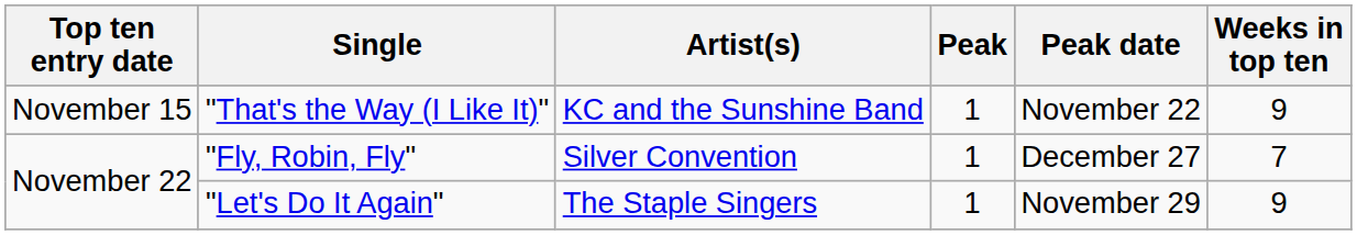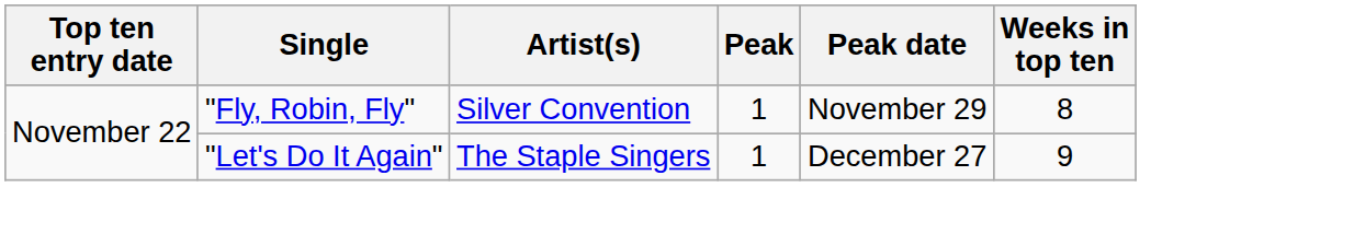 <table class="wikitable sortable">
 <tr>
 <th>Top ten<br>entry date</th>
 <th>Single</th>
 <th>Artist(s)</th>
 <th>Peak</th>
 <th>Peak date</th>
 <th>Weeks in<br>top ten</th>
 </tr>
 <tr>
-<td>November 15</td>
-<td>"<a href='#'>That's the Way (I Like It)</a>"</td>
-<td><a href='#'>KC and the Sunshine Band</a></td>
-<td align=center>1</td>
-<td>November 22</td>
-<td align=center>9</td>
-</tr>
-<tr>
 <td rowspan="2">November 22</td>
 <td>"<a href='#'>Fly, Robin, Fly</a>"</td>
 <td><a href='#'>Silver Convention</a></td>
 <td align=center>1</td>
-<td>December 27</td>
-<td align=center>7</td>
+<td>November 29</td>
+<td align=center>8</td>
 </tr>
 <tr>
 <td>"<a href='#'>Let's Do It Again</a>"</td>
 <td><a href='#'>The Staple Singers</a></td>
 <td align=center>1</td>
-<td>November 29</td>
+<td>December 27</td>
 <td align=center>9</td>
 </tr>
 </table>
